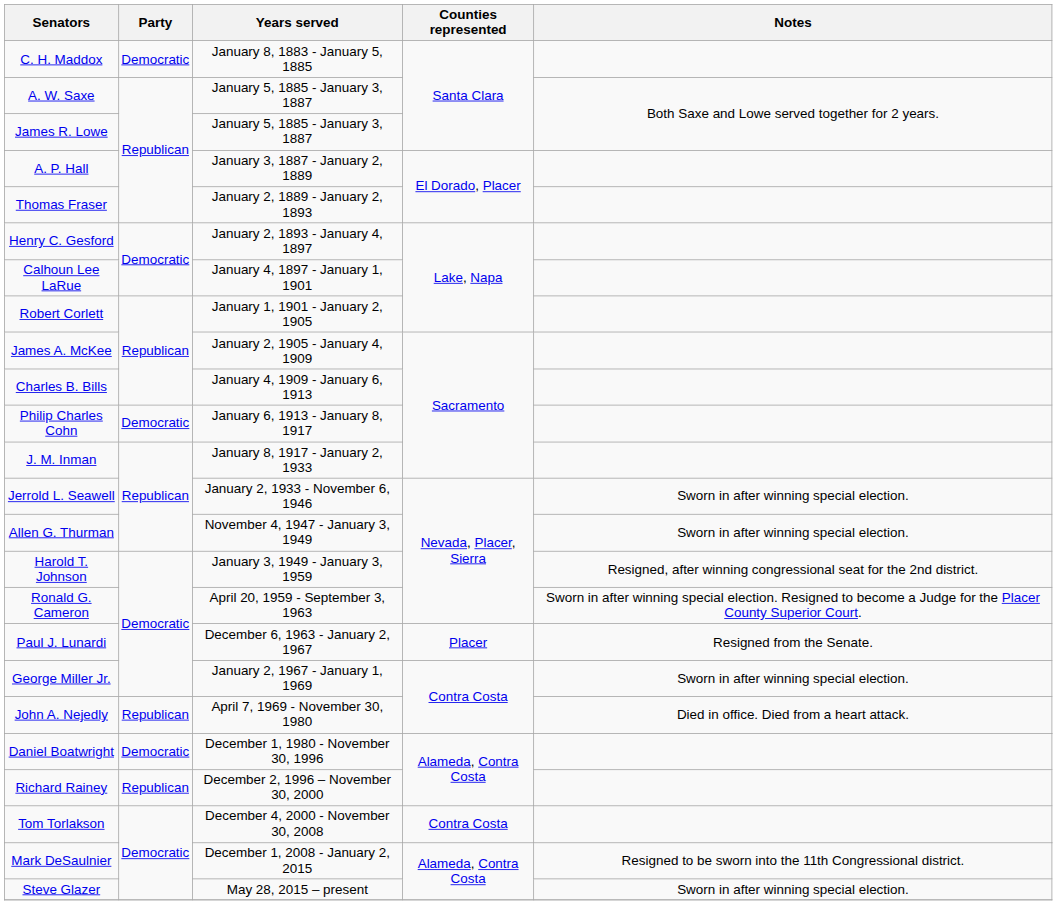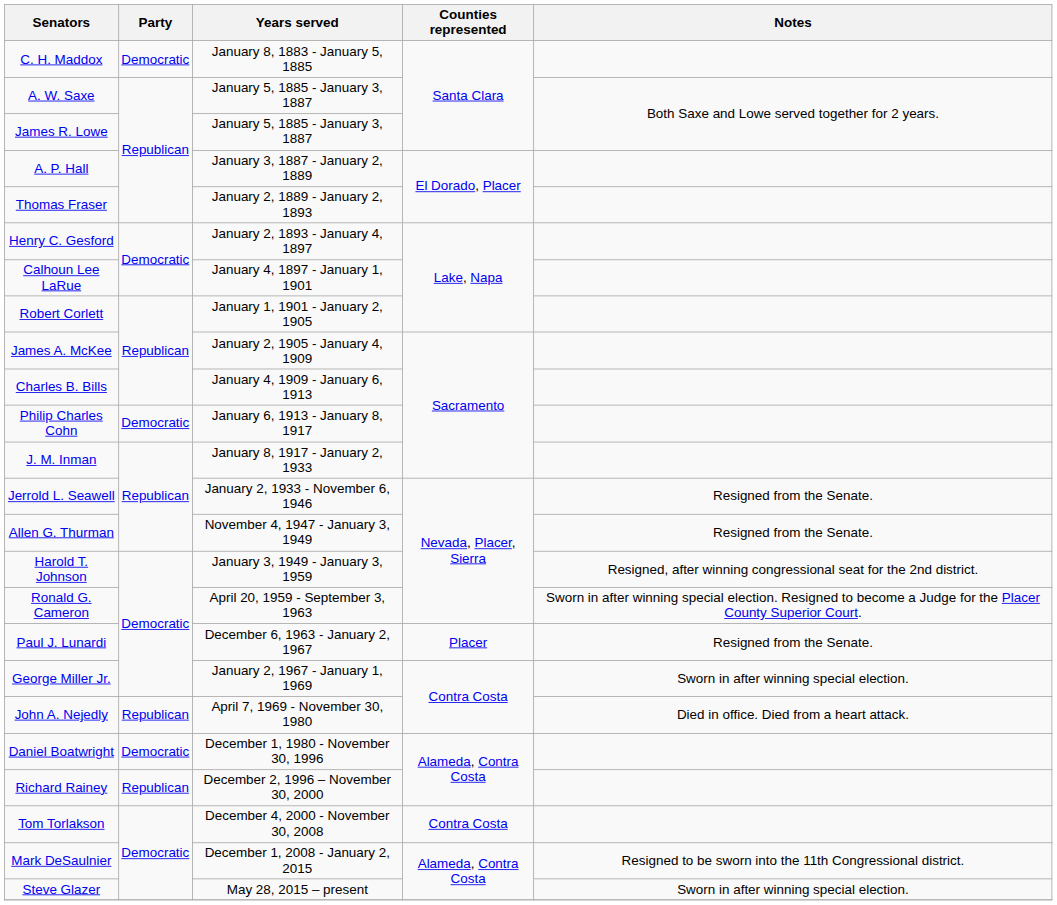 <table class=wikitable style="text-align:center">
 <tr>
 <th>Senators</th>
 <th>Party</th>
 <th>Years served</th>
 <th>Counties represented</th>
 <th>Notes</th>
 </tr>
 <tr>
 <td><a href='#'>C. H. Maddox</a></td>
 <td><a href='#'>Democratic</a></td>
 <td>January 8, 1883 - January 5, 1885</td>
 <td rowspan=3><a href='#'>Santa Clara</a></td>
 <td></td>
 </tr>
 <tr>
 <td><a href='#'>A. W. Saxe</a></td>
 <td rowspan=4 ><a href='#'>Republican</a></td>
 <td>January 5, 1885 - January 3, 1887</td>
 <td rowspan=2>Both Saxe and Lowe served together for 2 years.</td>
 </tr>
 <tr>
 <td><a href='#'>James R. Lowe</a></td>
 <td>January 5, 1885 - January 3, 1887</td>
 </tr>
 <tr>
 <td><a href='#'>A. P. Hall</a></td>
 <td>January 3, 1887 - January 2, 1889</td>
 <td rowspan=2><a href='#'>El Dorado</a>, <a href='#'>Placer</a></td>
 <td></td>
 </tr>
 <tr>
 <td><a href='#'>Thomas Fraser</a></td>
 <td>January 2, 1889 - January 2, 1893</td>
 <td></td>
 </tr>
 <tr>
 <td><a href='#'>Henry C. Gesford</a></td>
 <td rowspan=2 ><a href='#'>Democratic</a></td>
 <td>January 2, 1893 - January 4, 1897</td>
 <td rowspan=3><a href='#'>Lake</a>, <a href='#'>Napa</a></td>
 <td></td>
 </tr>
 <tr>
 <td><a href='#'>Calhoun Lee LaRue</a></td>
 <td>January 4, 1897 - January 1, 1901</td>
 <td></td>
 </tr>
 <tr>
 <td><a href='#'>Robert Corlett</a></td>
 <td rowspan=3 ><a href='#'>Republican</a></td>
 <td>January 1, 1901 - January 2, 1905</td>
 <td></td>
 </tr>
 <tr>
 <td><a href='#'>James A. McKee</a></td>
 <td>January 2, 1905 - January 4, 1909</td>
 <td rowspan=4><a href='#'>Sacramento</a></td>
 <td></td>
 </tr>
 <tr>
 <td><a href='#'>Charles B. Bills</a></td>
 <td>January 4, 1909 - January 6, 1913</td>
 <td></td>
 </tr>
 <tr>
 <td><a href='#'>Philip Charles Cohn</a></td>
 <td><a href='#'>Democratic</a></td>
 <td>January 6, 1913 - January 8, 1917</td>
 <td></td>
 </tr>
 <tr>
 <td><a href='#'>J. M. Inman</a></td>
 <td rowspan=3 ><a href='#'>Republican</a></td>
 <td>January 8, 1917 - January 2, 1933</td>
 <td></td>
 </tr>
 <tr>
 <td><a href='#'>Jerrold L. Seawell</a></td>
 <td>January 2, 1933 - November 6, 1946</td>
 <td rowspan=4><a href='#'>Nevada</a>, <a href='#'>Placer</a>, <a href='#'>Sierra</a></td>
-<td>Sworn in after winning special election.</td>
+<td>Resigned from the Senate.</td>
 </tr>
 <tr>
 <td><a href='#'>Allen G. Thurman</a></td>
 <td>November 4, 1947 - January 3, 1949</td>
-<td>Sworn in after winning special election.</td>
+<td>Resigned from the Senate.</td>
 </tr>
 <tr>
 <td><a href='#'>Harold T. Johnson</a></td>
 <td rowspan=4 ><a href='#'>Democratic</a></td>
 <td>January 3, 1949 - January 3, 1959</td>
 <td>Resigned, after winning congressional seat for the 2nd district.</td>
 </tr>
 <tr>
 <td><a href='#'>Ronald G. Cameron</a></td>
 <td>April 20, 1959 - September 3, 1963</td>
 <td>Sworn in after winning special election. Resigned to become a Judge for the <a href='#'>Placer County Superior Court</a>.</td>
 </tr>
 <tr>
 <td><a href='#'>Paul J. Lunardi</a></td>
 <td>December 6, 1963 - January 2, 1967</td>
 <td><a href='#'>Placer</a></td>
 <td>Resigned from the Senate.</td>
 </tr>
 <tr>
 <td><a href='#'>George Miller Jr.</a></td>
 <td>January 2, 1967 - January 1, 1969</td>
 <td rowspan=3><a href='#'>Contra Costa</a></td>
 <td>Sworn in after winning special election.</td>
 </tr>
 <tr>
 <td><a href='#'>John A. Nejedly</a></td>
 <td><a href='#'>Republican</a></td>
 <td>April 7, 1969 - November 30, 1980</td>
 <td>Died in office. Died from a heart attack.</td>
 </tr>
 <tr>
 <td rowspan=2><a href='#'>Daniel Boatwright</a></td>
 <td rowspan=2 ><a href='#'>Democratic</a></td>
 <td rowspan=2>December 1, 1980 - November 30, 1996</td>
 <td rowspan=2></td>
 </tr>
 <tr>
 <td rowspan=3><a href='#'>Alameda</a>, <a href='#'>Contra Costa</a></td>
 </tr>
 <tr>
 <td><a href='#'>Richard Rainey</a></td>
 <td><a href='#'>Republican</a></td>
 <td>December 2, 1996 – November 30, 2000</td>
 <td></td>
 </tr>
 <tr>
 <td rowspan=2><a href='#'>Tom Torlakson</a></td>
 <td rowspan=5 ><a href='#'>Democratic</a></td>
 <td rowspan=2>December 4, 2000 - November 30, 2008</td>
 <td rowspan=2></td>
 </tr>
 <tr>
 <td rowspan=2><a href='#'>Contra Costa</a></td>
 </tr>
 <tr>
 <td rowspan=2><a href='#'>Mark DeSaulnier</a></td>
 <td rowspan=2>December 1, 2008 - January 2, 2015</td>
 <td rowspan=2>Resigned to be sworn into the 11th Congressional district.</td>
 </tr>
 <tr>
 <td rowspan=2><a href='#'>Alameda</a>, <a href='#'>Contra Costa</a></td>
 </tr>
 <tr>
 <td><a href='#'>Steve Glazer</a></td>
 <td>May 28, 2015 – present</td>
 <td>Sworn in after winning special election.</td>
 </tr>
 <tr>
 </tr>
 </table>
